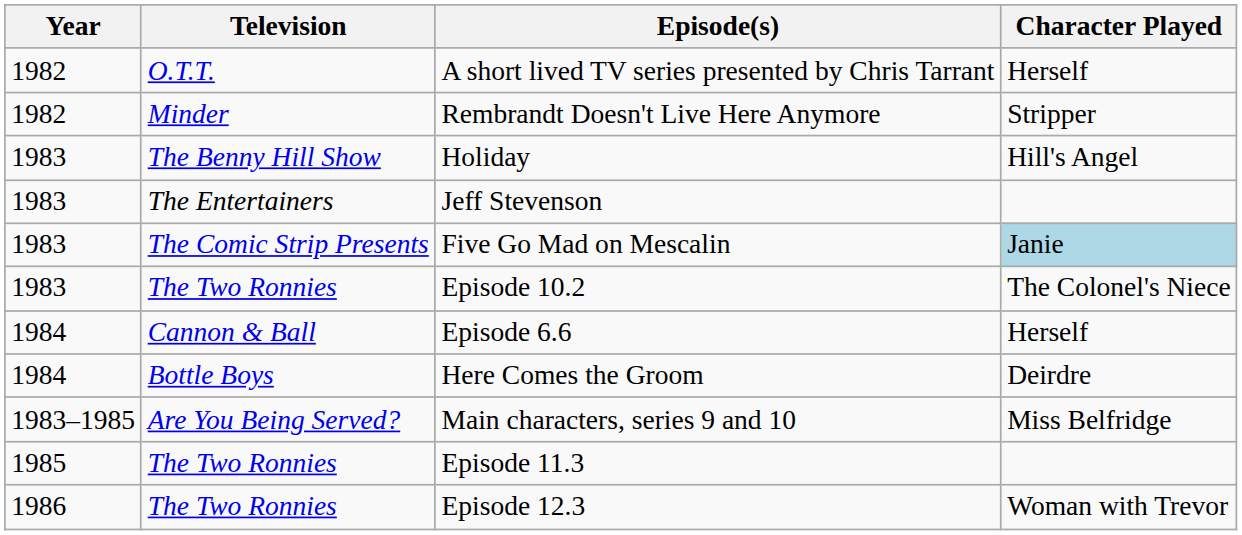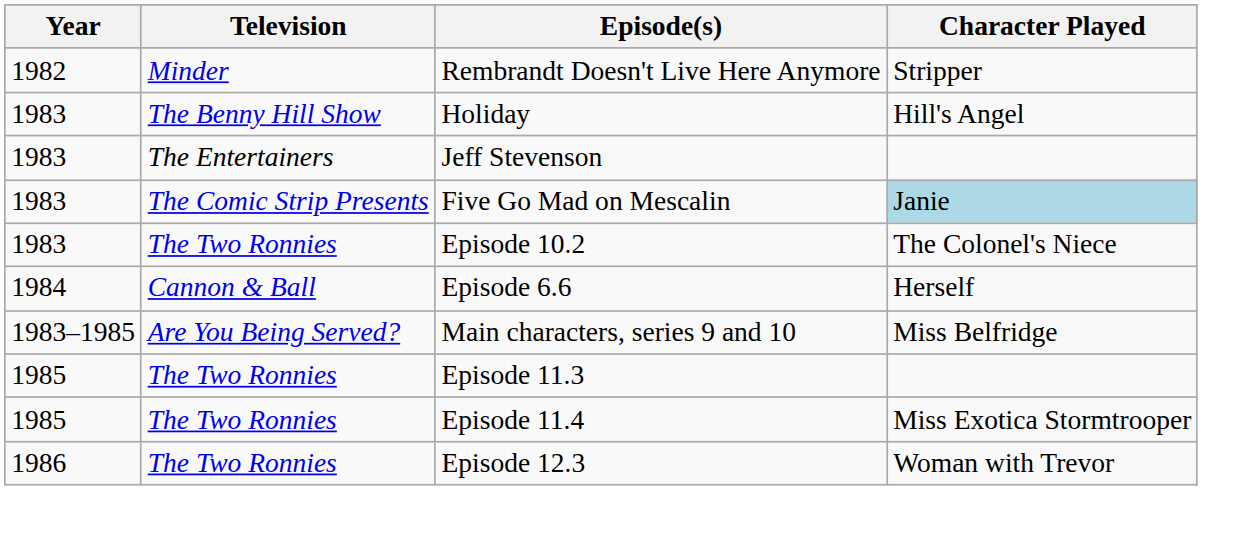 <table class="wikitable sortable">
 <tr 1982>
 <th>Year</th>
 <th>Television</th>
 <th>Episode(s)</th>
 <th>Character Played</th>
-</tr>
-<tr H>
-<td>1982</td>
-<td><em><a href='#'>O.T.T.</a></em></td>
-<td>A short lived TV series presented by Chris Tarrant</td>
-<td>Herself</td>
 </tr>
 <tr>
 <td>1982</td>
 <td><em><a href='#'>Minder</a></em></td>
 <td>Rembrandt Doesn't Live Here Anymore</td>
 <td>Stripper</td>
 </tr>
 <tr>
 <td>1983</td>
 <td><em><a href='#'>The Benny Hill Show</a></em></td>
 <td>Holiday</td>
 <td>Hill's Angel</td>
 </tr>
 <tr>
 <td>1983</td>
 <td><em>The Entertainers</em></td>
 <td>Jeff Stevenson</td>
 <td></td>
 </tr>
 <tr>
 <td>1983</td>
 <td><em><a href='#'>The Comic Strip Presents</a></em></td>
 <td>Five Go Mad on Mescalin</td>
 <td style="background: lightblue;">Janie</td>
 </tr>
 <tr>
 <td>1983</td>
 <td><em><a href='#'>The Two Ronnies</a></em></td>
 <td>Episode 10.2</td>
 <td>The Colonel's Niece</td>
 </tr>
 <tr>
 <td>1984</td>
 <td><em><a href='#'>Cannon & Ball</a></em></td>
 <td>Episode 6.6</td>
 <td>Herself</td>
 </tr>
 <tr>
-<td>1984</td>
-<td><em><a href='#'>Bottle Boys</a></em></td>
-<td>Here Comes the Groom</td>
-<td>Deirdre</td>
-</tr>
-<tr>
 <td>1983–1985</td>
 <td><em><a href='#'>Are You Being Served?</a></em></td>
 <td>Main characters, series 9 and 10</td>
 <td>Miss Belfridge</td>
 </tr>
 <tr>
 <td>1985</td>
 <td><em><a href='#'>The Two Ronnies</a></em></td>
 <td>Episode 11.3</td>
 <td></td>
 </tr>
 <tr>
+<td>1985</td>
+<td><em><a href='#'>The Two Ronnies</a></em></td>
+<td>Episode 11.4</td>
+<td>Miss Exotica Stormtrooper</td>
+</tr>
+<tr>
 <td>1986</td>
 <td><em><a href='#'>The Two Ronnies</a></em></td>
 <td>Episode 12.3</td>
 <td>Woman with Trevor</td>
 </tr>
 </table>
